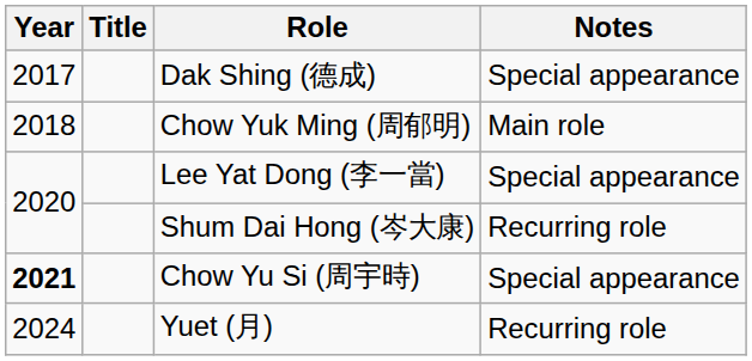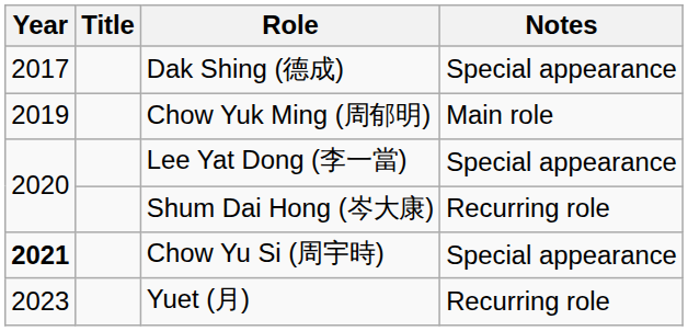 <table class="wikitable">
 <tr>
 <th>Year</th>
 <th>Title</th>
 <th>Role</th>
 <th>Notes</th>
 </tr>
 <tr>
 <td>2017</td>
 <td><em></em></td>
 <td>Dak Shing (德成)</td>
 <td>Special appearance</td>
 </tr>
 <tr>
-<td>2018</td>
+<td>2019</td>
 <td><em></em></td>
 <td>Chow Yuk Ming (周郁明)</td>
 <td>Main role</td>
 </tr>
 <tr>
 <td rowspan="2">2020</td>
 <td><em></em></td>
 <td>Lee Yat Dong (李一當)</td>
 <td>Special appearance</td>
 </tr>
 <tr>
 <td><em></em></td>
 <td>Shum Dai Hong (岑大康)</td>
 <td>Recurring role</td>
 </tr>
 <tr>
 <td><strong>2021</strong></td>
 <td><em></em></td>
 <td>Chow Yu Si (周宇時)</td>
 <td>Special appearance</td>
 </tr>
 <tr>
-<td>2024</td>
+<td>2023</td>
 <td><em></em></td>
 <td>Yuet (月)</td>
 <td>Recurring role</td>
 </tr>
 </table>
